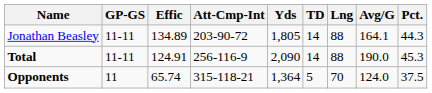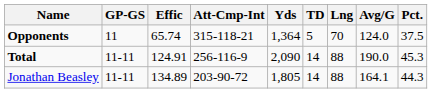 <table class="wikitable" style="white-space:nowrap;">
 <tr>
 <th>Name</th>
 <th>GP-GS</th>
 <th>Effic</th>
 <th>Att-Cmp-Int</th>
 <th>Yds</th>
 <th>TD</th>
 <th>Lng</th>
 <th>Avg/G</th>
 <th>Pct.</th>
 </tr>
 <tr>
-<td><a href='#'>Jonathan Beasley</a></td>
-<td>11-11</td>
-<td>134.89</td>
-<td>203-90-72</td>
-<td>1,805</td>
-<td>14</td>
-<td>88</td>
-<td>164.1</td>
-<td>44.3</td>
+<td><strong>Opponents</strong></td>
+<td>11</td>
+<td>65.74</td>
+<td>315-118-21</td>
+<td>1,364</td>
+<td>5</td>
+<td>70</td>
+<td>124.0</td>
+<td>37.5</td>
 </tr>
 <tr>
 <td><strong>Total</strong></td>
 <td>11-11</td>
 <td>124.91</td>
 <td>256-116-9</td>
 <td>2,090</td>
 <td>14</td>
 <td>88</td>
 <td>190.0</td>
 <td>45.3</td>
 </tr>
 <tr>
-<td><strong>Opponents</strong></td>
-<td>11</td>
-<td>65.74</td>
-<td>315-118-21</td>
-<td>1,364</td>
-<td>5</td>
-<td>70</td>
-<td>124.0</td>
-<td>37.5</td>
+<td><a href='#'>Jonathan Beasley</a></td>
+<td>11-11</td>
+<td>134.89</td>
+<td>203-90-72</td>
+<td>1,805</td>
+<td>14</td>
+<td>88</td>
+<td>164.1</td>
+<td>44.3</td>
 </tr>
 </table>
